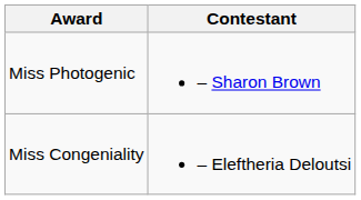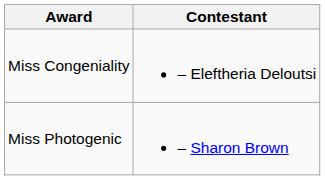 <table class="wikitable sortable unsortable" style="font-size: 95%;">
 <tr>
 <th>Award</th>
 <th>Contestant</th>
 </tr>
 <tr>
+<td>Miss Congeniality</td>
+<td><br><ul><li> – Eleftheria Deloutsi</li></ul></td>
+</tr>
+<tr>
 <td>Miss Photogenic</td>
 <td><br><ul><li> – <a href='#'>Sharon Brown</a></li></ul></td>
 </tr>
-<tr>
-<td>Miss Congeniality</td>
-<td><br><ul><li> – Eleftheria Deloutsi</li></ul></td>
-</tr>
 </table>
